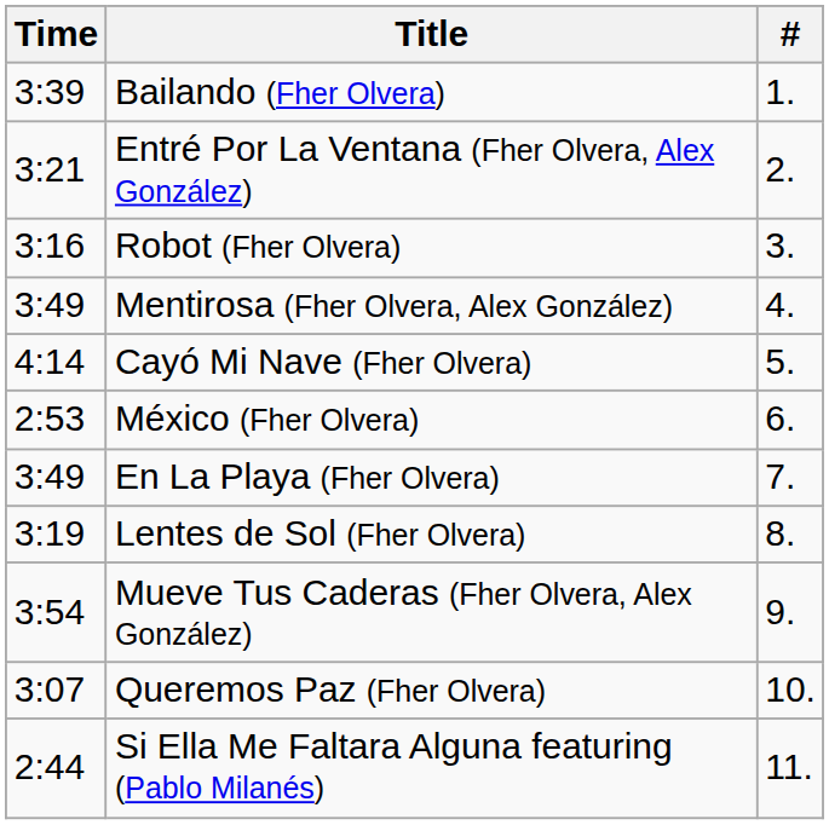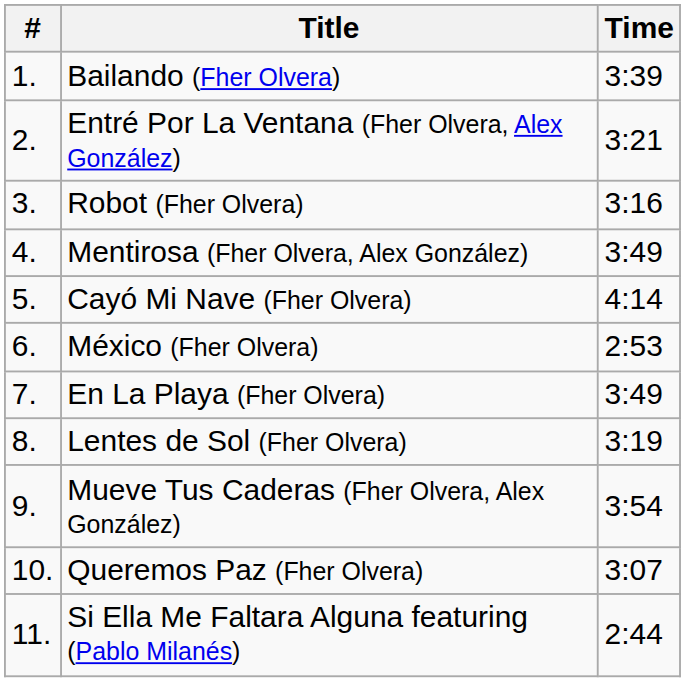 <table class="wikitable">
 <tr>
+<th>#</th>
+<th width="280">Title</th>
 <th>Time</th>
-<th width="280">Title</th>
-<th>#</th>
 </tr>
 <tr>
+<td>1.</td>
+<td>Bailando <small>(<a href='#'>Fher Olvera</a>)</small></td>
 <td>3:39</td>
-<td>Bailando <small>(<a href='#'>Fher Olvera</a>)</small></td>
-<td>1.</td>
 </tr>
 <tr>
+<td>2.</td>
+<td>Entré Por La Ventana <small>(Fher Olvera, <a href='#'>Alex González</a>)</small></td>
 <td>3:21</td>
-<td>Entré Por La Ventana <small>(Fher Olvera, <a href='#'>Alex González</a>)</small></td>
-<td>2.</td>
 </tr>
 <tr>
+<td>3.</td>
+<td>Robot <small>(Fher Olvera)</small></td>
 <td>3:16</td>
-<td>Robot <small>(Fher Olvera)</small></td>
-<td>3.</td>
 </tr>
 <tr>
+<td>4.</td>
+<td>Mentirosa <small>(Fher Olvera, Alex González)</small></td>
 <td>3:49</td>
-<td>Mentirosa <small>(Fher Olvera, Alex González)</small></td>
-<td>4.</td>
 </tr>
 <tr>
+<td>5.</td>
+<td>Cayó Mi Nave <small>(Fher Olvera)</small></td>
 <td>4:14</td>
-<td>Cayó Mi Nave <small>(Fher Olvera)</small></td>
-<td>5.</td>
 </tr>
 <tr>
+<td>6.</td>
+<td>México <small>(Fher Olvera)</small></td>
 <td>2:53</td>
-<td>México <small>(Fher Olvera)</small></td>
-<td>6.</td>
 </tr>
 <tr>
+<td>7.</td>
+<td>En La Playa <small>(Fher Olvera)</small></td>
 <td>3:49</td>
-<td>En La Playa <small>(Fher Olvera)</small></td>
-<td>7.</td>
 </tr>
 <tr>
+<td>8.</td>
+<td>Lentes de Sol <small>(Fher Olvera)</small></td>
 <td>3:19</td>
-<td>Lentes de Sol <small>(Fher Olvera)</small></td>
-<td>8.</td>
 </tr>
 <tr>
+<td>9.</td>
+<td>Mueve Tus Caderas <small>(Fher Olvera, Alex González)</small></td>
 <td>3:54</td>
-<td>Mueve Tus Caderas <small>(Fher Olvera, Alex González)</small></td>
-<td>9.</td>
 </tr>
 <tr>
+<td>10.</td>
+<td>Queremos Paz <small>(Fher Olvera)</small></td>
 <td>3:07</td>
-<td>Queremos Paz <small>(Fher Olvera)</small></td>
-<td>10.</td>
 </tr>
 <tr>
+<td>11.</td>
+<td>Si Ella Me Faltara Alguna featuring <small>(<a href='#'>Pablo Milanés</a>)</small></td>
 <td>2:44</td>
-<td>Si Ella Me Faltara Alguna featuring <small>(<a href='#'>Pablo Milanés</a>)</small></td>
-<td>11.</td>
 </tr>
 </table>
